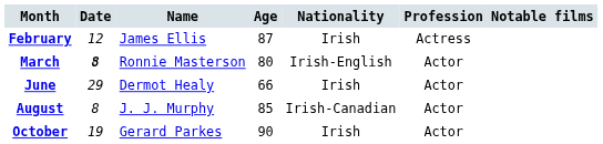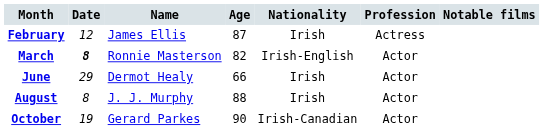 <table cellspacing="0" cellpadding="4" border="0">
 <tr style="background:#dae3e7; text-align:center;">
 <th>Month</th>
 <th>Date</th>
 <th>Name</th>
 <th>Age</th>
 <th>Nationality</th>
 <th>Profession</th>
 <th>Notable films</th>
 </tr>
 <tr valign="top">
 <th rowspan=1 style="text-align:center; vertical-align:top;"><a href='#'>February</a></th>
 <td style="text-align:center;"><em>12</em></td>
 <td><a href='#'>James Ellis</a></td>
 <td style="text-align:center;">87</td>
 <td style="text-align:center;">Irish</td>
 <td style="text-align:center;">Actress</td>
 <td></td>
 </tr>
 <tr>
 <th rowspan=1 style="text-align:center; vertical-align:top;"><a href='#'>March</a></th>
 <td style="text-align:center;"><strong><em>8</em></strong></td>
 <td><a href='#'>Ronnie Masterson</a></td>
-<td style="text-align:center;">80</td>
+<td style="text-align:center;">82</td>
 <td style="text-align:center;">Irish-English</td>
 <td style="text-align:center;">Actor</td>
 <td></td>
 </tr>
 <tr>
 <th rowspan=1 style="text-align:center; vertical-align:top;"><a href='#'>June</a></th>
 <td style="text-align:center;"><em>29</em></td>
 <td><a href='#'>Dermot Healy</a></td>
 <td style="text-align:center;">66</td>
 <td style="text-align:center;">Irish</td>
 <td style="text-align:center;">Actor</td>
 <td></td>
 </tr>
 <tr>
 <th rowspan=1 style="text-align:center; vertical-align:top;"><a href='#'>August</a></th>
 <td style="text-align:center;"><em>8</em></td>
 <td><a href='#'>J. J. Murphy</a></td>
-<td style="text-align:center;">85</td>
-<td style="text-align:center;">Irish-Canadian</td>
+<td style="text-align:center;">88</td>
+<td style="text-align:center;">Irish</td>
 <td style="text-align:center;">Actor</td>
 <td></td>
 </tr>
 <tr>
 <th rowspan=1 style="text-align:center; vertical-align:top;"><a href='#'>October</a></th>
 <td style="text-align:center;"><em>19</em></td>
 <td><a href='#'>Gerard Parkes</a></td>
 <td style="text-align:center;">90</td>
-<td style="text-align:center;">Irish</td>
+<td style="text-align:center;">Irish-Canadian</td>
 <td style="text-align:center;">Actor</td>
 <td></td>
 </tr>
 <tr>
 </tr>
 </table>
